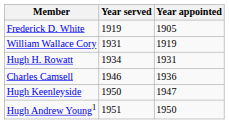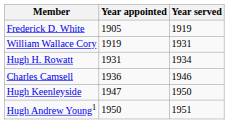 <table class="wikitable">
 <tr>
 <th>Member</th>
+<th>Year appointed</th>
 <th>Year served</th>
-<th>Year appointed</th>
 </tr>
 <tr>
 <td><a href='#'>Frederick D. White</a></td>
+<td>1905</td>
 <td>1919</td>
-<td>1905</td>
 </tr>
 <tr>
 <td><a href='#'>William Wallace Cory</a></td>
+<td>1919</td>
 <td>1931</td>
-<td>1919</td>
 </tr>
 <tr>
 <td><a href='#'>Hugh H. Rowatt</a></td>
+<td>1931</td>
 <td>1934</td>
-<td>1931</td>
 </tr>
 <tr>
 <td><a href='#'>Charles Camsell</a></td>
+<td>1936</td>
 <td>1946</td>
-<td>1936</td>
 </tr>
 <tr>
 <td><a href='#'>Hugh Keenleyside</a></td>
+<td>1947</td>
 <td>1950</td>
-<td>1947</td>
 </tr>
 <tr>
 <td><a href='#'>Hugh Andrew Young</a><sup>1</sup></td>
+<td>1950</td>
 <td>1951</td>
-<td>1950</td>
 </tr>
 </table>
